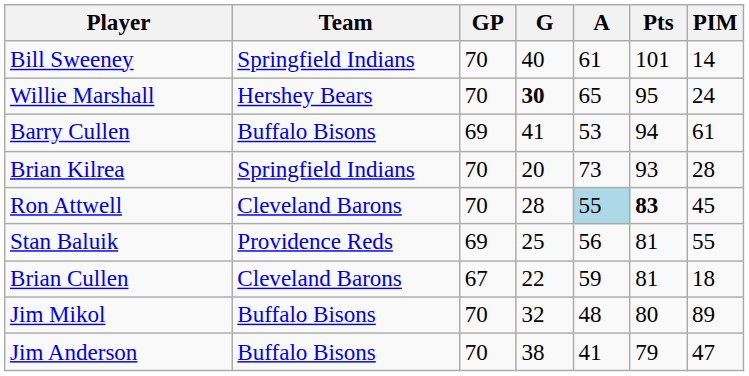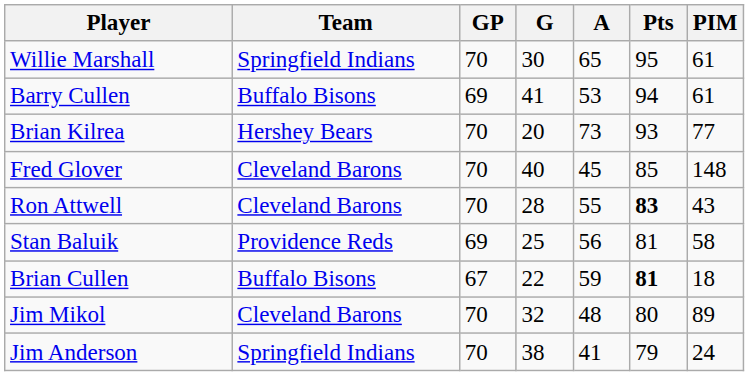 <table class="wikitable">
 <tr>
 <th bgcolor="#DDDDFF" width="30%">Player</th>
 <th bgcolor="#DDDDFF" width="30%">Team</th>
 <th bgcolor="#DDDDFF" width="7.5%">GP</th>
 <th bgcolor="#DDDDFF" width="7.5%">G</th>
 <th bgcolor="#DDDDFF" width="7.5%">A</th>
 <th bgcolor="#DDDDFF" width="7.5%">Pts</th>
 <th bgcolor="#DDDDFF" width="7.5%">PIM</th>
 </tr>
 <tr>
-<td><a href='#'>Bill Sweeney</a></td>
+<td><a href='#'>Willie Marshall</a></td>
 <td><a href='#'>Springfield Indians</a></td>
 <td>70</td>
-<td>40</td>
-<td>61</td>
-<td>101</td>
-<td>14</td>
-</tr>
-<tr>
-<td><a href='#'>Willie Marshall</a></td>
-<td><a href='#'>Hershey Bears</a></td>
-<td>70</td>
-<td><strong>30</strong></td>
+<td>30</td>
 <td>65</td>
 <td>95</td>
-<td>24</td>
+<td>61</td>
 </tr>
 <tr>
 <td><a href='#'>Barry Cullen</a></td>
 <td><a href='#'>Buffalo Bisons</a></td>
 <td>69</td>
 <td>41</td>
 <td>53</td>
 <td>94</td>
 <td>61</td>
 </tr>
 <tr>
 <td><a href='#'>Brian Kilrea</a></td>
-<td><a href='#'>Springfield Indians</a></td>
+<td><a href='#'>Hershey Bears</a></td>
 <td>70</td>
 <td>20</td>
 <td>73</td>
 <td>93</td>
-<td>28</td>
+<td>77</td>
+</tr>
+<tr>
+<td><a href='#'>Fred Glover</a></td>
+<td><a href='#'>Cleveland Barons</a></td>
+<td>70</td>
+<td>40</td>
+<td>45</td>
+<td>85</td>
+<td>148</td>
 </tr>
 <tr>
 <td><a href='#'>Ron Attwell</a></td>
 <td><a href='#'>Cleveland Barons</a></td>
 <td>70</td>
 <td>28</td>
-<td style="background: lightblue;">55</td>
+<td>55</td>
 <td><strong>83</strong></td>
-<td>45</td>
+<td>43</td>
 </tr>
 <tr>
 <td><a href='#'>Stan Baluik</a></td>
 <td><a href='#'>Providence Reds</a></td>
 <td>69</td>
 <td>25</td>
 <td>56</td>
 <td>81</td>
-<td>55</td>
+<td>58</td>
 </tr>
 <tr>
 <td><a href='#'>Brian Cullen</a></td>
-<td><a href='#'>Cleveland Barons</a></td>
+<td><a href='#'>Buffalo Bisons</a></td>
 <td>67</td>
 <td>22</td>
 <td>59</td>
-<td>81</td>
+<td><strong>81</strong></td>
 <td>18</td>
 </tr>
 <tr>
 <td><a href='#'>Jim Mikol</a></td>
-<td><a href='#'>Buffalo Bisons</a></td>
+<td><a href='#'>Cleveland Barons</a></td>
 <td>70</td>
 <td>32</td>
 <td>48</td>
 <td>80</td>
 <td>89</td>
 </tr>
 <tr>
 <td><a href='#'>Jim Anderson</a></td>
-<td><a href='#'>Buffalo Bisons</a></td>
+<td><a href='#'>Springfield Indians</a></td>
 <td>70</td>
 <td>38</td>
 <td>41</td>
 <td>79</td>
-<td>47</td>
+<td>24</td>
 </tr>
 </table>
